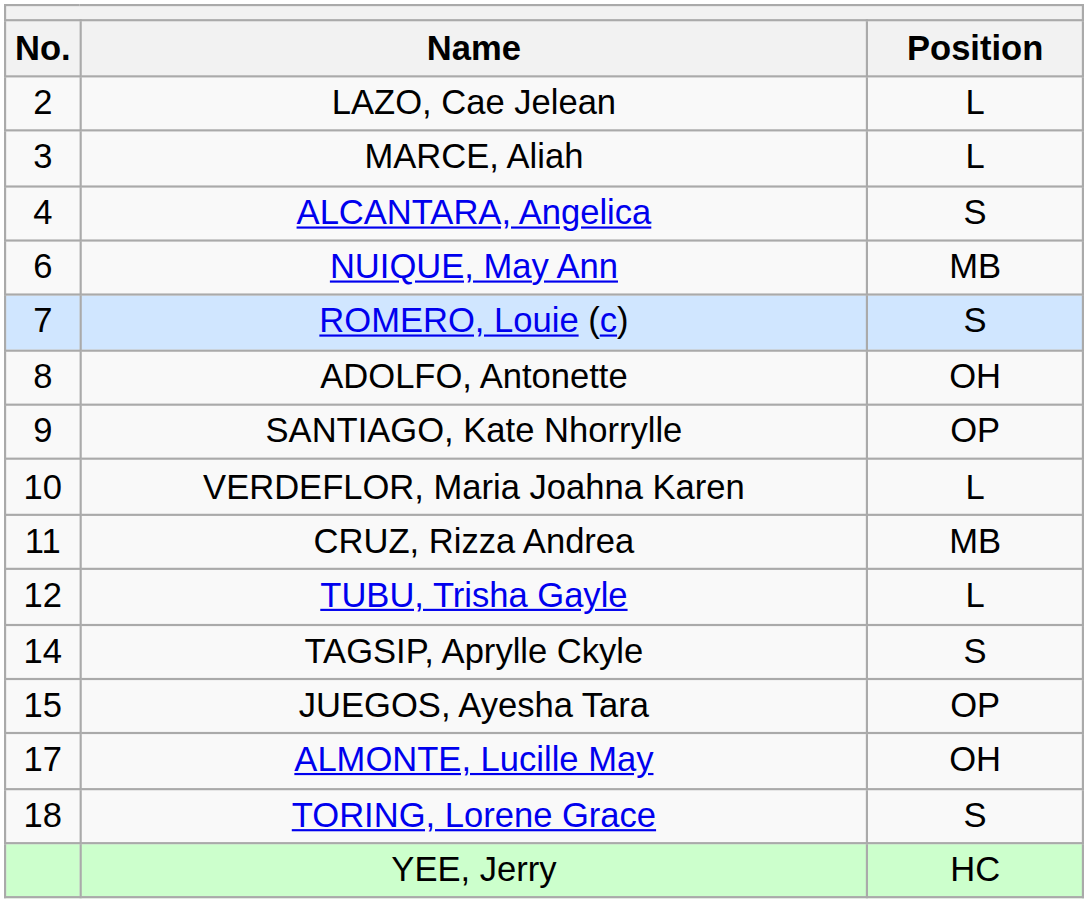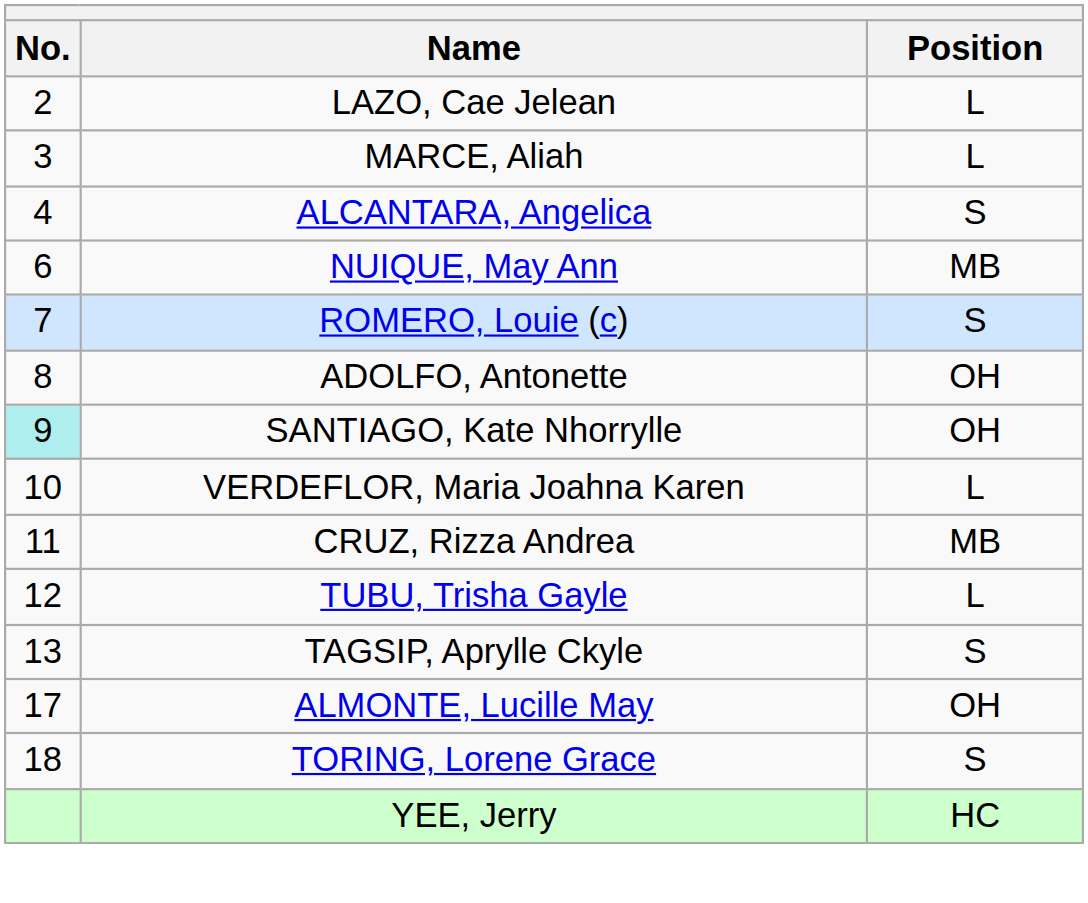 <table class="wikitable mw-collapsible mw-collapsed" style="text-align:center; width:500px; border:none">
 <tr>
 <th style="text-align:center" colspan="3"></th>
 </tr>
 <tr>
 <th style="width:7%">No.</th>
 <th>Name</th>
 <th style="width:20%">Position</th>
 </tr>
 <tr>
 <td>2</td>
 <td>LAZO, Cae Jelean</td>
 <td>L</td>
 </tr>
 <tr>
 <td>3</td>
 <td>MARCE, Aliah</td>
 <td>L</td>
 </tr>
 <tr>
 <td>4</td>
 <td><a href='#'>ALCANTARA, Angelica</a></td>
 <td>S</td>
 </tr>
 <tr>
 <td>6</td>
 <td><a href='#'>NUIQUE, May Ann</a></td>
 <td>MB</td>
 </tr>
 <tr bgcolor=#D0E6FF>
 <td>7</td>
 <td><a href='#'>ROMERO, Louie</a> (<a href='#'>c</a>)</td>
 <td>S</td>
 </tr>
 <tr>
 <td>8</td>
 <td>ADOLFO, Antonette</td>
 <td>OH</td>
 </tr>
 <tr>
-<td>9</td>
+<td style="background: paleturquoise;">9</td>
 <td>SANTIAGO, Kate Nhorrylle</td>
-<td>OP</td>
+<td>OH</td>
 </tr>
 <tr>
 <td>10</td>
 <td>VERDEFLOR, Maria Joahna Karen</td>
 <td>L</td>
 </tr>
 <tr>
 <td>11</td>
 <td>CRUZ, Rizza Andrea</td>
 <td>MB</td>
 </tr>
 <tr>
 <td>12</td>
 <td><a href='#'>TUBU, Trisha Gayle</a></td>
 <td>L</td>
 </tr>
 <tr>
-<td>14</td>
+<td>13</td>
 <td>TAGSIP, Aprylle Ckyle</td>
 <td>S</td>
-</tr>
-<tr>
-<td>15</td>
-<td>JUEGOS, Ayesha Tara</td>
-<td>OP</td>
 </tr>
 <tr>
 <td>17</td>
 <td><a href='#'>ALMONTE, Lucille May</a></td>
 <td>OH</td>
 </tr>
 <tr>
 <td>18</td>
 <td><a href='#'>TORING, Lorene Grace</a></td>
 <td>S</td>
 </tr>
 <tr bgcolor=#CCFFCC>
 <td></td>
 <td>YEE, Jerry</td>
 <td>HC</td>
 </tr>
 </table>
